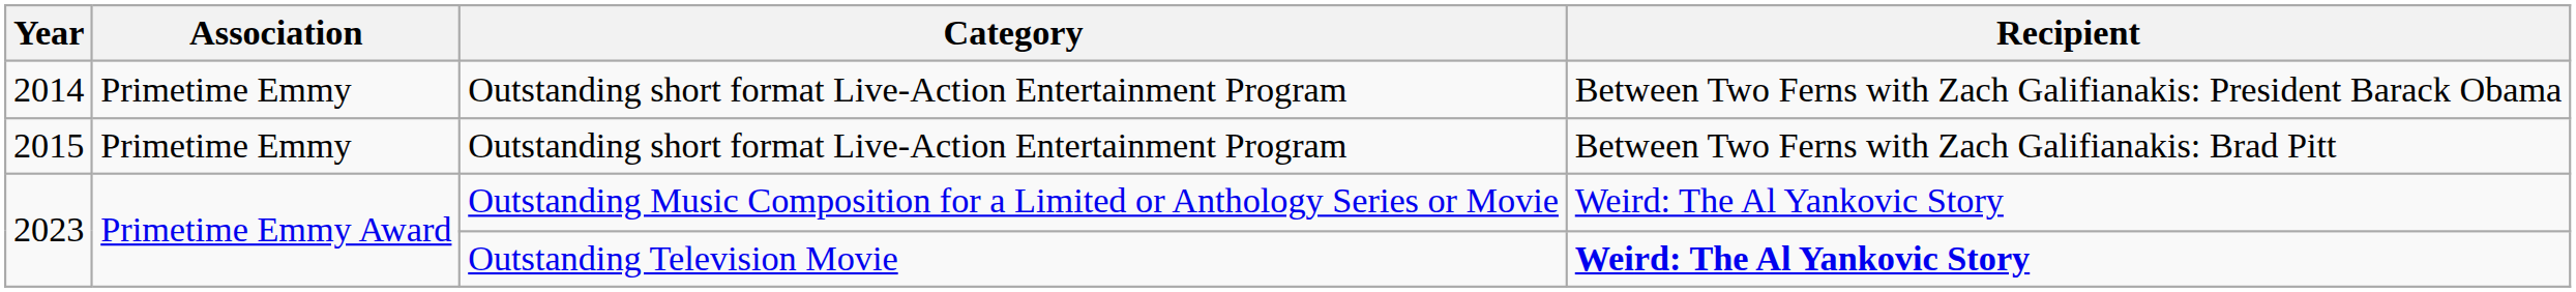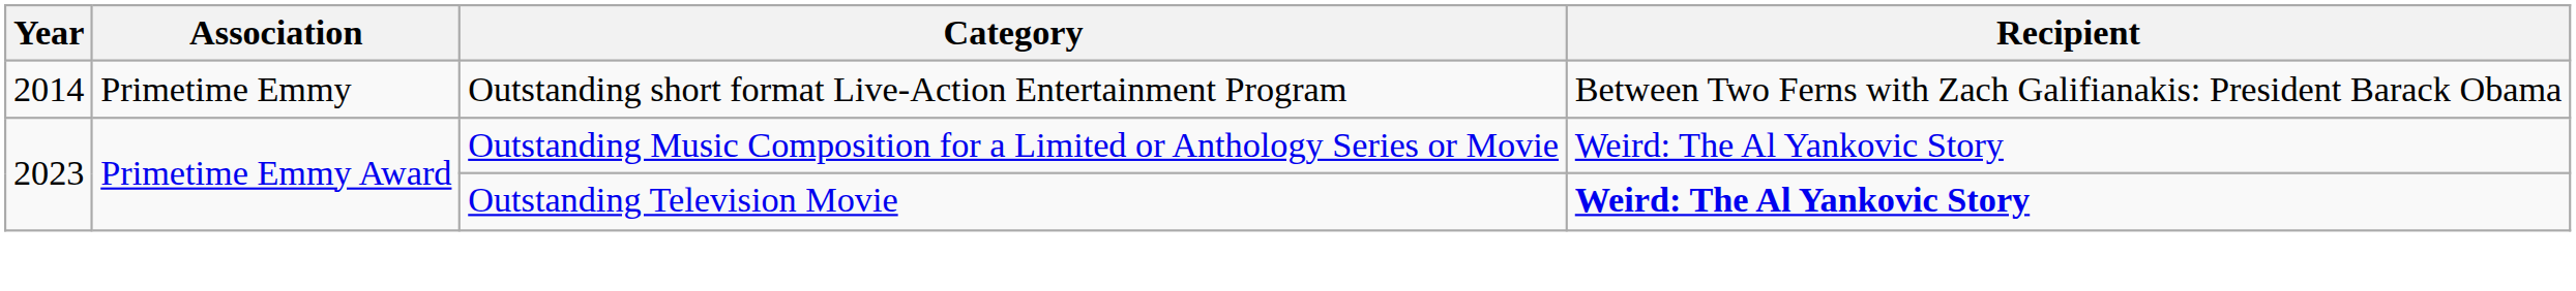 <table class="wikitable">
 <tr>
 <th>Year</th>
 <th>Association</th>
 <th>Category</th>
 <th>Recipient</th>
 </tr>
 <tr>
 <td>2014</td>
 <td>Primetime Emmy</td>
 <td>Outstanding short format Live-Action Entertainment Program</td>
 <td>Between Two Ferns with Zach Galifianakis: President Barack Obama</td>
 </tr>
 <tr>
-<td>2015</td>
-<td>Primetime Emmy</td>
-<td>Outstanding short format Live-Action Entertainment Program</td>
-<td>Between Two Ferns with Zach Galifianakis: Brad Pitt</td>
-</tr>
-<tr>
 <td rowspan="2">2023</td>
 <td rowspan="2"><a href='#'>Primetime Emmy Award</a></td>
 <td><a href='#'>Outstanding Music Composition for a Limited or Anthology Series or Movie</a></td>
 <td><a href='#'>Weird: The Al Yankovic Story</a></td>
 </tr>
 <tr>
 <td><a href='#'>Outstanding Television Movie</a></td>
 <td><strong><a href='#'>Weird: The Al Yankovic Story</a></strong></td>
 </tr>
 </table>
